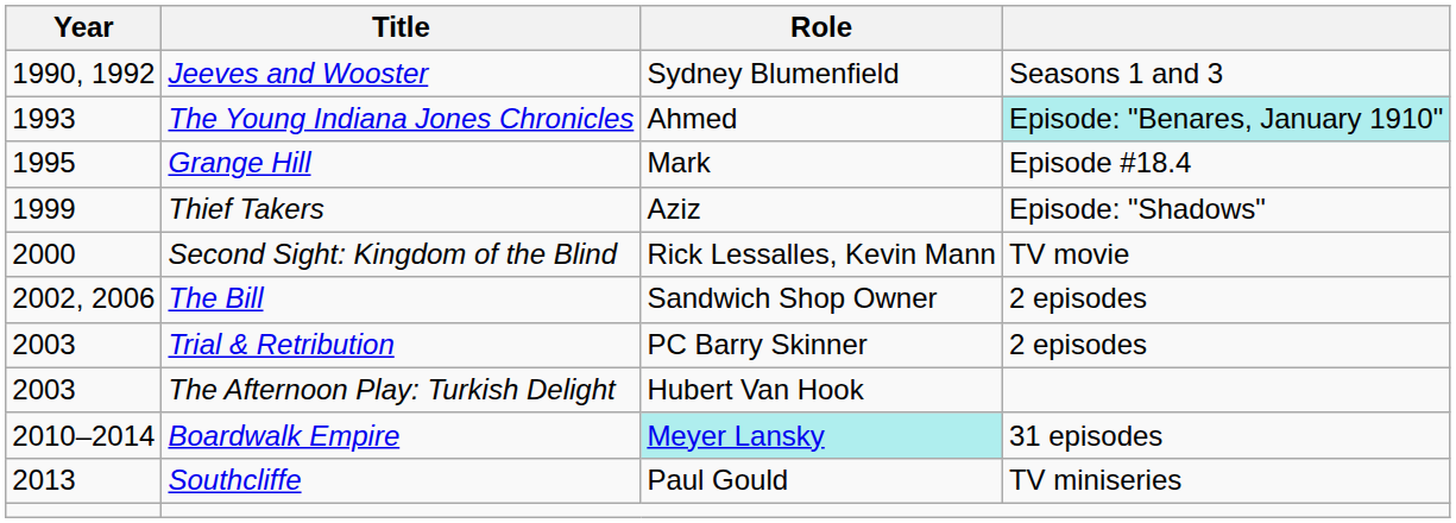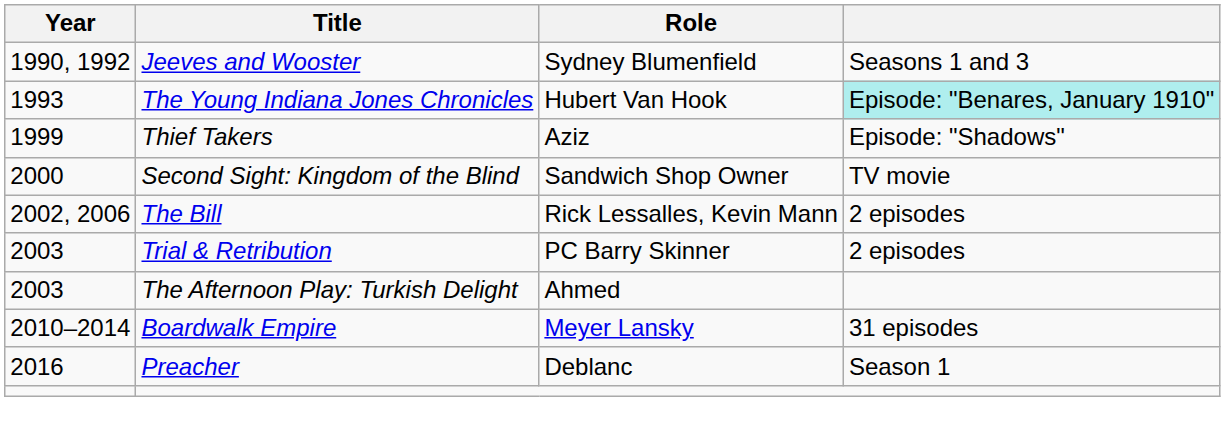 <table class="wikitable">
 <tr>
 <th>Year</th>
 <th>Title</th>
 <th>Role</th>
 <th></th>
 </tr>
 <tr>
 <td>1990, 1992</td>
 <td><em><a href='#'>Jeeves and Wooster</a></em></td>
 <td>Sydney Blumenfield</td>
 <td>Seasons 1 and 3</td>
 </tr>
 <tr>
 <td>1993</td>
 <td><em><a href='#'>The Young Indiana Jones Chronicles</a></em></td>
-<td>Ahmed</td>
+<td>Hubert Van Hook</td>
 <td style="background: paleturquoise;">Episode: "Benares, January 1910"</td>
-</tr>
-<tr>
-<td>1995</td>
-<td><em><a href='#'>Grange Hill</a></em></td>
-<td>Mark</td>
-<td>Episode #18.4</td>
 </tr>
 <tr>
 <td>1999</td>
 <td><em>Thief Takers</em></td>
 <td>Aziz</td>
 <td>Episode: "Shadows"</td>
 </tr>
 <tr>
 <td>2000</td>
 <td><em>Second Sight: Kingdom of the Blind</em></td>
-<td>Rick Lessalles, Kevin Mann</td>
+<td>Sandwich Shop Owner</td>
 <td>TV movie</td>
 </tr>
 <tr>
 <td>2002, 2006</td>
 <td><em><a href='#'>The Bill</a></em></td>
-<td>Sandwich Shop Owner</td>
+<td>Rick Lessalles, Kevin Mann</td>
 <td>2 episodes</td>
 </tr>
 <tr>
 <td>2003</td>
 <td><em><a href='#'>Trial & Retribution</a></em></td>
 <td>PC Barry Skinner</td>
 <td>2 episodes</td>
 </tr>
 <tr>
 <td>2003</td>
 <td><em>The Afternoon Play: Turkish Delight</em></td>
-<td>Hubert Van Hook</td>
+<td>Ahmed</td>
 <td></td>
 </tr>
 <tr>
 <td>2010–2014</td>
 <td><em><a href='#'>Boardwalk Empire</a></em></td>
-<td style="background: paleturquoise;"><a href='#'>Meyer Lansky</a></td>
+<td><a href='#'>Meyer Lansky</a></td>
 <td>31 episodes</td>
 </tr>
 <tr>
-<td>2013</td>
-<td><em><a href='#'>Southcliffe</a></em></td>
-<td>Paul Gould</td>
-<td>TV miniseries</td>
+<td>2016</td>
+<td><em><a href='#'>Preacher</a></em></td>
+<td>Deblanc</td>
+<td>Season 1</td>
 </tr>
 <tr>
 <td></td>
 </tr>
 </table>
